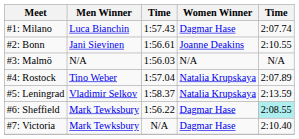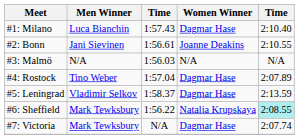 <table class=wikitable>
 <tr>
 <th>Meet</th>
 <th>Men Winner</th>
 <th>Time</th>
 <th>Women Winner</th>
 <th>Time</th>
 </tr>
 <tr>
 <td>#1: Milano</td>
 <td> <a href='#'>Luca Bianchin</a></td>
 <td align=center>1:57.43</td>
 <td> <a href='#'>Dagmar Hase</a></td>
-<td align=center>2:07.74</td>
+<td align=center>2:10.40</td>
 </tr>
 <tr>
 <td>#2: Bonn</td>
 <td> <a href='#'>Jani Sievinen</a></td>
 <td align=center>1:56.61</td>
 <td> <a href='#'>Joanne Deakins</a></td>
 <td align=center>2:10.55</td>
 </tr>
 <tr>
 <td>#3: Malmö</td>
 <td>N/A</td>
 <td align=center>1:56.03</td>
 <td>N/A</td>
 <td align=center>N/A</td>
 </tr>
 <tr>
 <td>#4: Rostock</td>
 <td> <a href='#'>Tino Weber</a></td>
 <td align=center>1:57.04</td>
-<td> <a href='#'>Natalia Krupskaya</a></td>
+<td> <a href='#'>Dagmar Hase</a></td>
 <td align=center>2:07.89</td>
 </tr>
 <tr>
 <td>#5: Leningrad</td>
 <td> <a href='#'>Vladimir Selkov</a></td>
 <td align=center>1:58.37</td>
-<td> <a href='#'>Natalia Krupskaya</a></td>
+<td> <a href='#'>Dagmar Hase</a></td>
 <td align=center>2:13.59</td>
 </tr>
 <tr>
 <td>#6: Sheffield</td>
 <td> <a href='#'>Mark Tewksbury</a></td>
 <td align=center>1:56.22</td>
-<td> <a href='#'>Dagmar Hase</a></td>
+<td> <a href='#'>Natalia Krupskaya</a></td>
 <td align=center style="background: paleturquoise;">2:08.55</td>
 </tr>
 <tr>
 <td>#7: Victoria</td>
 <td> <a href='#'>Mark Tewksbury</a></td>
 <td align=center>N/A</td>
 <td> <a href='#'>Dagmar Hase</a></td>
-<td align=center>2:10.40</td>
+<td align=center>2:07.74</td>
 </tr>
 <tr>
 </tr>
 </table>
